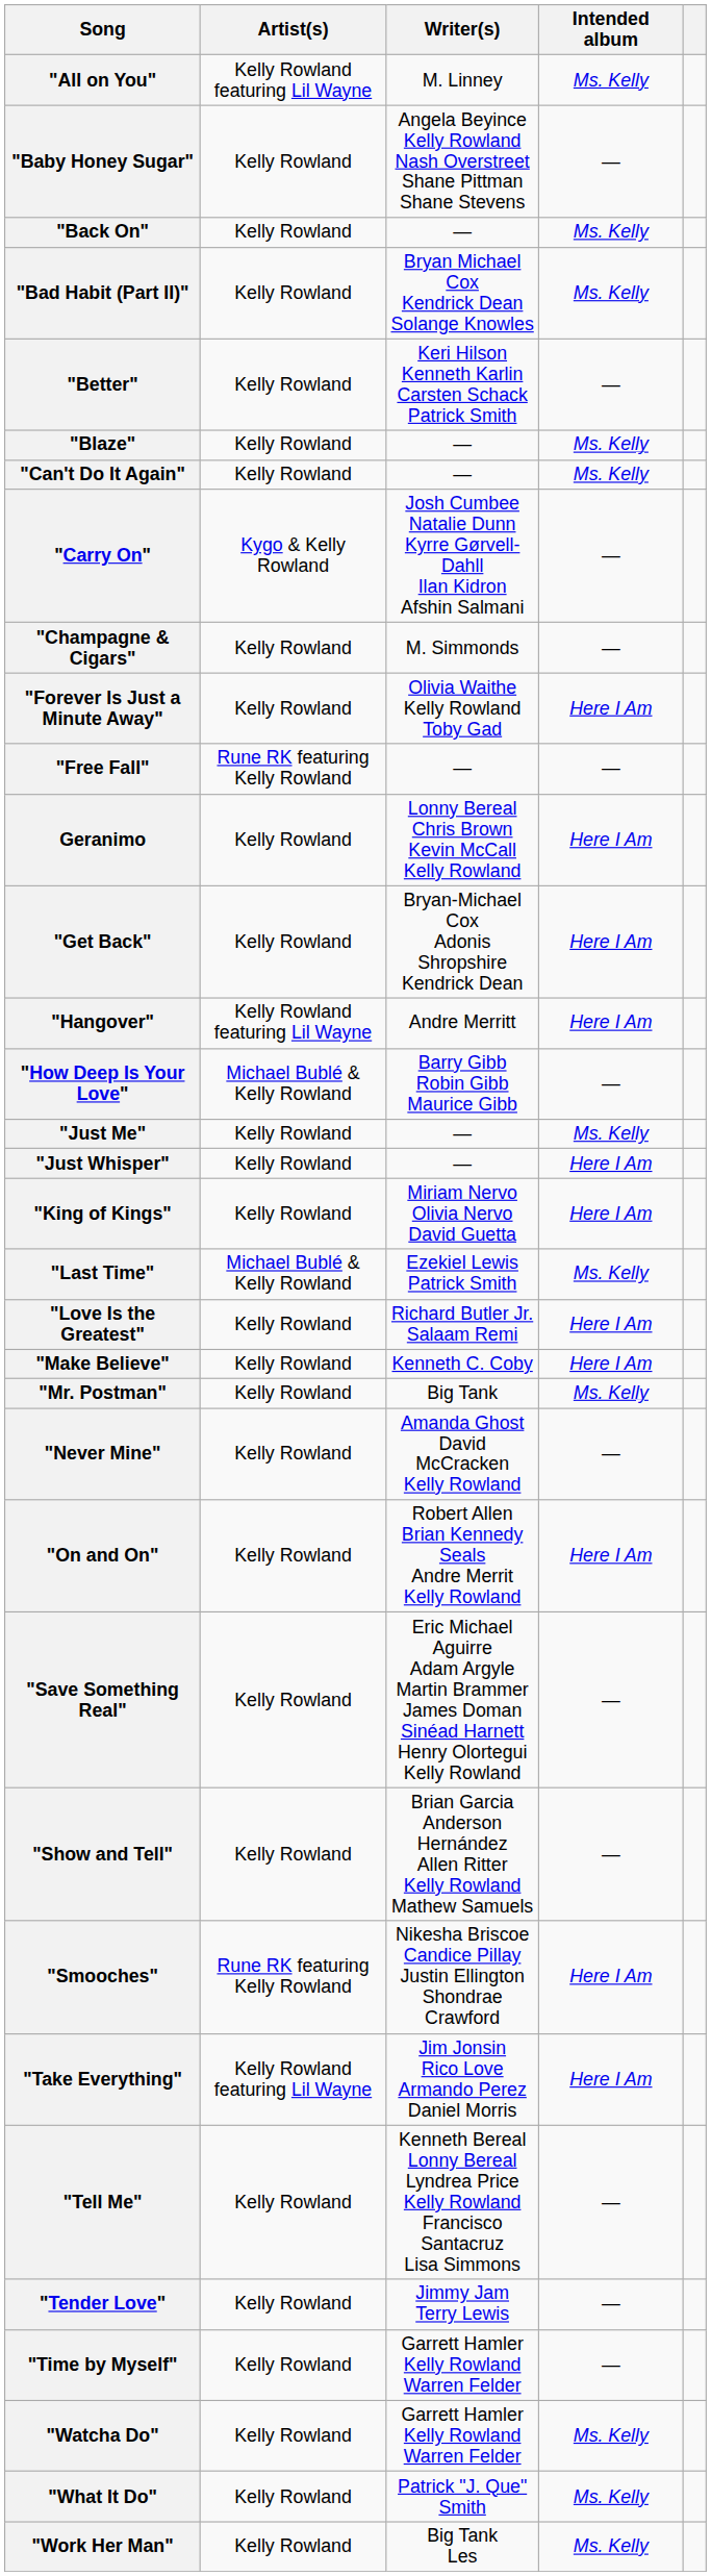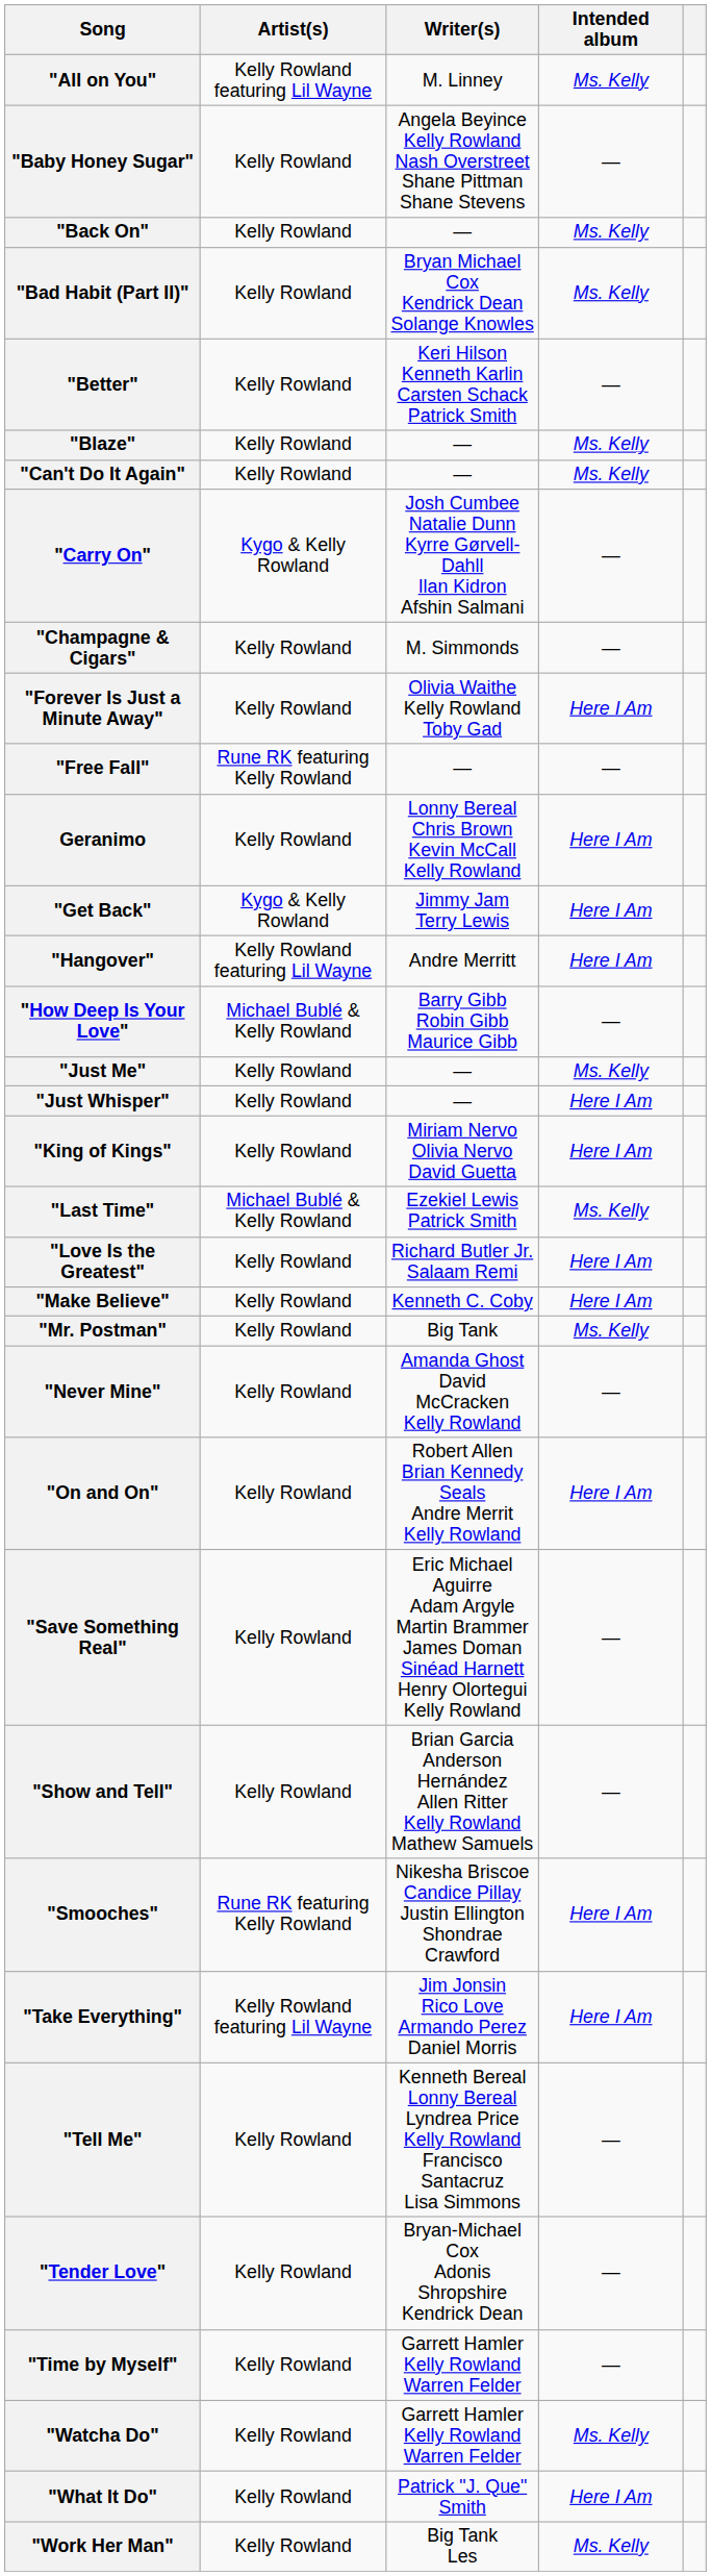 <table class="wikitable sortable plainrowheaders" style="text-align:center;">
 <tr>
 <th scope="col" style="width:16em;">Song</th>
 <th scope="col" style="width:18em;">Artist(s)</th>
 <th scope="col" style="width:12em;" class="unsortable">Writer(s)</th>
 <th scope="col" style="width:12em;">Intended album</th>
 <th scope="col" style="width:2em;" class="unsortable"></th>
 </tr>
 <tr>
 <th scope="row">"All on You"</th>
 <td>Kelly Rowland featuring <a href='#'>Lil Wayne</a></td>
 <td>M. Linney</td>
 <td><em><a href='#'>Ms. Kelly</a></em></td>
 <td></td>
 </tr>
 <tr>
 <th scope="row">"Baby Honey Sugar"</th>
 <td>Kelly Rowland</td>
 <td>Angela Beyince <br> <a href='#'>Kelly Rowland</a> <br> <a href='#'>Nash Overstreet</a> <br> Shane Pittman <br> Shane Stevens</td>
 <td>—</td>
 <td></td>
 </tr>
 <tr>
 <th scope="row">"Back On"</th>
 <td>Kelly Rowland</td>
 <td>—</td>
 <td><em><a href='#'>Ms. Kelly</a></em></td>
 <td></td>
 </tr>
 <tr>
 <th scope="row">"Bad Habit (Part II)"</th>
 <td>Kelly Rowland</td>
 <td><a href='#'>Bryan Michael Cox</a><br> <a href='#'>Kendrick Dean</a><br> <a href='#'>Solange Knowles</a></td>
 <td><em><a href='#'>Ms. Kelly</a></em></td>
 <td></td>
 </tr>
 <tr>
 <th scope="row">"Better"</th>
 <td>Kelly Rowland</td>
 <td><a href='#'>Keri Hilson</a> <br> <a href='#'>Kenneth Karlin</a> <br> <a href='#'>Carsten Schack</a> <br> <a href='#'>Patrick Smith</a></td>
 <td>—</td>
 <td></td>
 </tr>
 <tr>
 <th scope="row">"Blaze"</th>
 <td>Kelly Rowland</td>
 <td>—</td>
 <td><em><a href='#'>Ms. Kelly</a></em></td>
 <td></td>
 </tr>
 <tr>
 <th scope="row">"Can't Do It Again"</th>
 <td>Kelly Rowland</td>
 <td>—</td>
 <td><em><a href='#'>Ms. Kelly</a></em></td>
 <td></td>
 </tr>
 <tr>
 <th scope="row">"<a href='#'>Carry On</a>"</th>
 <td><a href='#'>Kygo</a> & Kelly Rowland</td>
 <td><a href='#'>Josh Cumbee</a> <br> <a href='#'>Natalie Dunn</a> <br> <a href='#'>Kyrre Gørvell-Dahll</a> <br> <a href='#'>Ilan Kidron</a>  <br> Afshin Salmani</td>
 <td>—</td>
 <td></td>
 </tr>
 <tr>
 <th scope="row">"Champagne & Cigars"</th>
 <td>Kelly Rowland</td>
 <td>M. Simmonds</td>
 <td>—</td>
 <td></td>
 </tr>
 <tr>
 <th scope="row">"Forever Is Just a Minute Away"</th>
 <td>Kelly Rowland</td>
 <td><a href='#'>Olivia Waithe</a><br> Kelly Rowland<br> <a href='#'>Toby Gad</a></td>
 <td><em><a href='#'>Here I Am</a></em></td>
 <td></td>
 </tr>
 <tr>
 <th scope="row">"Free Fall"</th>
 <td><a href='#'>Rune RK</a> featuring Kelly Rowland</td>
 <td>—</td>
 <td>—</td>
 <td></td>
 </tr>
 <tr>
 <th scope="row">Geranimo</th>
 <td>Kelly Rowland</td>
 <td><a href='#'>Lonny Bereal</a><br> <a href='#'>Chris Brown</a><br> <a href='#'>Kevin McCall</a><br> <a href='#'>Kelly Rowland</a></td>
 <td><em><a href='#'>Here I Am</a></em></td>
 <td></td>
 </tr>
 <tr>
 <th scope="row">"Get Back"</th>
-<td>Kelly Rowland</td>
-<td>Bryan-Michael Cox<br> Adonis Shropshire<br> Kendrick Dean</td>
+<td><a href='#'>Kygo</a> & Kelly Rowland</td>
+<td><a href='#'>Jimmy Jam</a> <br> <a href='#'>Terry Lewis</a></td>
 <td><em><a href='#'>Here I Am</a></em></td>
 <td></td>
 </tr>
 <tr>
 <th scope="row">"Hangover"</th>
 <td>Kelly Rowland featuring <a href='#'>Lil Wayne</a></td>
 <td>Andre Merritt</td>
 <td><em><a href='#'>Here I Am</a></em></td>
 <td></td>
 </tr>
 <tr>
 <th scope="row">"<a href='#'>How Deep Is Your Love</a>"</th>
 <td><a href='#'>Michael Bublé</a> & Kelly Rowland</td>
 <td><a href='#'>Barry Gibb</a><br> <a href='#'>Robin Gibb</a><br> <a href='#'>Maurice Gibb</a></td>
 <td>—</td>
 <td></td>
 </tr>
 <tr>
 <th scope="row">"Just Me"</th>
 <td>Kelly Rowland</td>
 <td>—</td>
 <td><em><a href='#'>Ms. Kelly</a></em></td>
 <td></td>
 </tr>
 <tr>
 <th scope="row">"Just Whisper"</th>
 <td>Kelly Rowland</td>
 <td>—</td>
 <td><em><a href='#'>Here I Am</a></em></td>
 <td></td>
 </tr>
 <tr>
 <th scope="row">"King of Kings"</th>
 <td>Kelly Rowland</td>
 <td><a href='#'>Miriam Nervo</a><br> <a href='#'>Olivia Nervo</a><br> <a href='#'>David Guetta</a></td>
 <td><em><a href='#'>Here I Am</a></em></td>
 <td></td>
 </tr>
 <tr>
 <th scope="row">"Last Time"</th>
 <td><a href='#'>Michael Bublé</a> & Kelly Rowland</td>
 <td><a href='#'>Ezekiel Lewis</a><br> <a href='#'>Patrick Smith</a></td>
 <td><em><a href='#'>Ms. Kelly</a></em></td>
 <td></td>
 </tr>
 <tr>
 <th scope="row">"Love Is the Greatest"</th>
 <td>Kelly Rowland</td>
 <td><a href='#'>Richard Butler Jr.</a> <br> <a href='#'>Salaam Remi</a></td>
 <td><em><a href='#'>Here I Am</a></em></td>
 <td></td>
 </tr>
 <tr>
 <th scope="row">"Make Believe"</th>
 <td>Kelly Rowland</td>
 <td><a href='#'>Kenneth C. Coby</a></td>
 <td><em><a href='#'>Here I Am</a></em></td>
 <td></td>
 </tr>
 <tr>
 <th scope="row">"Mr. Postman"</th>
 <td>Kelly Rowland</td>
 <td>Big Tank</td>
 <td><em><a href='#'>Ms. Kelly</a></em></td>
 <td></td>
 </tr>
 <tr>
 <th scope="row">"Never Mine"</th>
 <td>Kelly Rowland</td>
 <td><a href='#'>Amanda Ghost</a><br> David McCracken <br> <a href='#'>Kelly Rowland</a></td>
 <td>—</td>
 <td></td>
 </tr>
 <tr>
 <th scope="row">"On and On"</th>
 <td>Kelly Rowland</td>
 <td>Robert Allen <br> <a href='#'>Brian Kennedy Seals</a> <br> Andre Merrit <br> <a href='#'>Kelly Rowland</a></td>
 <td><em><a href='#'>Here I Am</a></em></td>
 <td></td>
 </tr>
 <tr>
 <th scope="row">"Save Something Real"</th>
 <td>Kelly Rowland</td>
 <td>Eric Michael Aguirre <br> Adam Argyle <br> Martin Brammer <br> James Doman <br> <a href='#'>Sinéad Harnett</a> <br>Henry Olortegui <br> Kelly Rowland</td>
 <td>—</td>
 <td></td>
 </tr>
 <tr>
 <th scope="row">"Show and Tell"</th>
 <td>Kelly Rowland</td>
 <td>Brian Garcia<br> Anderson Hernández<br> Allen Ritter<br> <a href='#'>Kelly Rowland</a> <br> Mathew Samuels</td>
 <td>—</td>
 <td></td>
 </tr>
 <tr>
 <th scope="row">"Smooches"</th>
 <td><a href='#'>Rune RK</a> featuring Kelly Rowland</td>
 <td>Nikesha Briscoe<br><a href='#'>Candice Pillay</a><br>Justin Ellington<br>Shondrae Crawford</td>
 <td><em><a href='#'>Here I Am</a></em></td>
 <td></td>
 </tr>
 <tr>
 <th scope="row">"Take Everything"</th>
 <td>Kelly Rowland featuring <a href='#'>Lil Wayne</a></td>
 <td><a href='#'>Jim Jonsin</a><br><a href='#'>Rico Love</a><br><a href='#'>Armando Perez</a><br> Daniel Morris</td>
 <td><em><a href='#'>Here I Am</a></em></td>
 <td></td>
 </tr>
 <tr>
 <th scope="row">"Tell Me"</th>
 <td>Kelly Rowland</td>
 <td>Kenneth Bereal<br> <a href='#'>Lonny Bereal</a><br> Lyndrea Price<br> <a href='#'>Kelly Rowland</a> <br> Francisco Santacruz<br> Lisa Simmons</td>
 <td>—</td>
 <td></td>
 </tr>
 <tr>
 <th scope="row">"<a href='#'>Tender Love</a>"</th>
 <td>Kelly Rowland</td>
-<td><a href='#'>Jimmy Jam</a> <br> <a href='#'>Terry Lewis</a></td>
+<td>Bryan-Michael Cox<br> Adonis Shropshire<br> Kendrick Dean</td>
 <td>—</td>
 <td></td>
 </tr>
 <tr>
 <th scope="row">"Time by Myself"</th>
 <td>Kelly Rowland</td>
 <td>Garrett Hamler<br> <a href='#'>Kelly Rowland</a> <br> <a href='#'>Warren Felder</a></td>
 <td>—</td>
 <td></td>
 </tr>
 <tr>
 <th scope="row">"Watcha Do"</th>
 <td>Kelly Rowland</td>
 <td>Garrett Hamler<br> <a href='#'>Kelly Rowland</a> <br> <a href='#'>Warren Felder</a></td>
 <td><em><a href='#'>Ms. Kelly</a></em></td>
 <td></td>
 </tr>
 <tr>
 <th scope="row">"What It Do"</th>
 <td>Kelly Rowland</td>
 <td><a href='#'>Patrick "J. Que" Smith</a></td>
-<td><em><a href='#'>Ms. Kelly</a></em></td>
+<td><em><a href='#'>Here I Am</a></em></td>
 <td></td>
 </tr>
 <tr>
 <th scope="row">"Work Her Man"</th>
 <td>Kelly Rowland</td>
 <td>Big Tank<br> Les</td>
 <td><em><a href='#'>Ms. Kelly</a></em></td>
 <td></td>
 </tr>
 </table>
